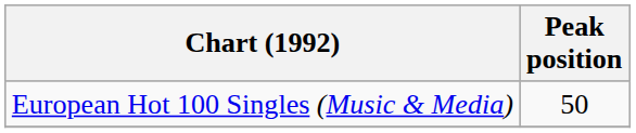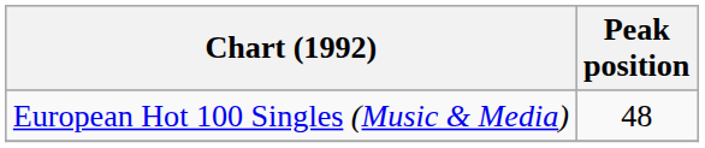 <table class="wikitable sortable">
 <tr>
 <th>Chart (1992)</th>
 <th>Peak<br>position</th>
 </tr>
 <tr>
 <td><a href='#'>European Hot 100 Singles</a> <em>(<a href='#'>Music & Media</a>)</em></td>
-<td style="text-align:center;">50</td>
+<td style="text-align:center;">48</td>
 </tr>
 <tr>
 </tr>
 <tr>
 </tr>
 </table>
